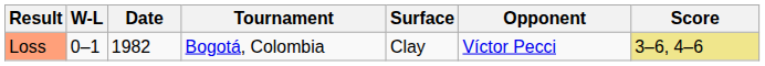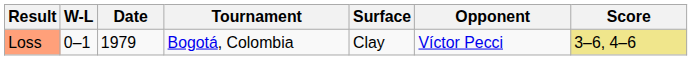 <table class="sortable wikitable">
 <tr>
 <th style="width:40px">Result</th>
 <th style="width:30px" class="unsortable">W-L</th>
 <th style="width:60px">Date</th>
 <th style="width:180px">Tournament</th>
 <th style="width:50px">Surface</th>
 <th style="width:150px">Opponent</th>
 <th style="width:110px" class="unsortable">Score</th>
 </tr>
 <tr>
 <td style="background:#ffa07a;">Loss</td>
 <td>0–1</td>
-<td>1982</td>
+<td>1979</td>
 <td><a href='#'>Bogotá</a>, Colombia</td>
 <td>Clay</td>
 <td> <a href='#'>Víctor Pecci</a></td>
 <td style="background: khaki;">3–6, 4–6</td>
 </tr>
 </table>
